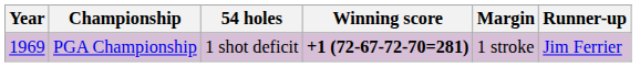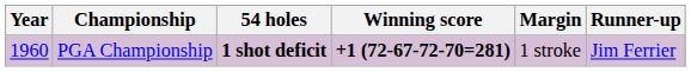 <table class="wikitable">
 <tr>
 <th>Year</th>
 <th>Championship</th>
 <th>54 holes</th>
 <th>Winning score</th>
 <th>Margin</th>
 <th>Runner-up</th>
 </tr>
 <tr style="background:#D8BFD8;">
-<td><a href='#'>1969</a></td>
+<td><a href='#'>1960</a></td>
 <td><a href='#'>PGA Championship</a></td>
-<td>1 shot deficit</td>
+<td><strong>1 shot deficit</strong></td>
 <td><strong>+1 (72-67-72-70=281)</strong></td>
 <td>1 stroke</td>
 <td> <a href='#'>Jim Ferrier</a></td>
 </tr>
 </table>
